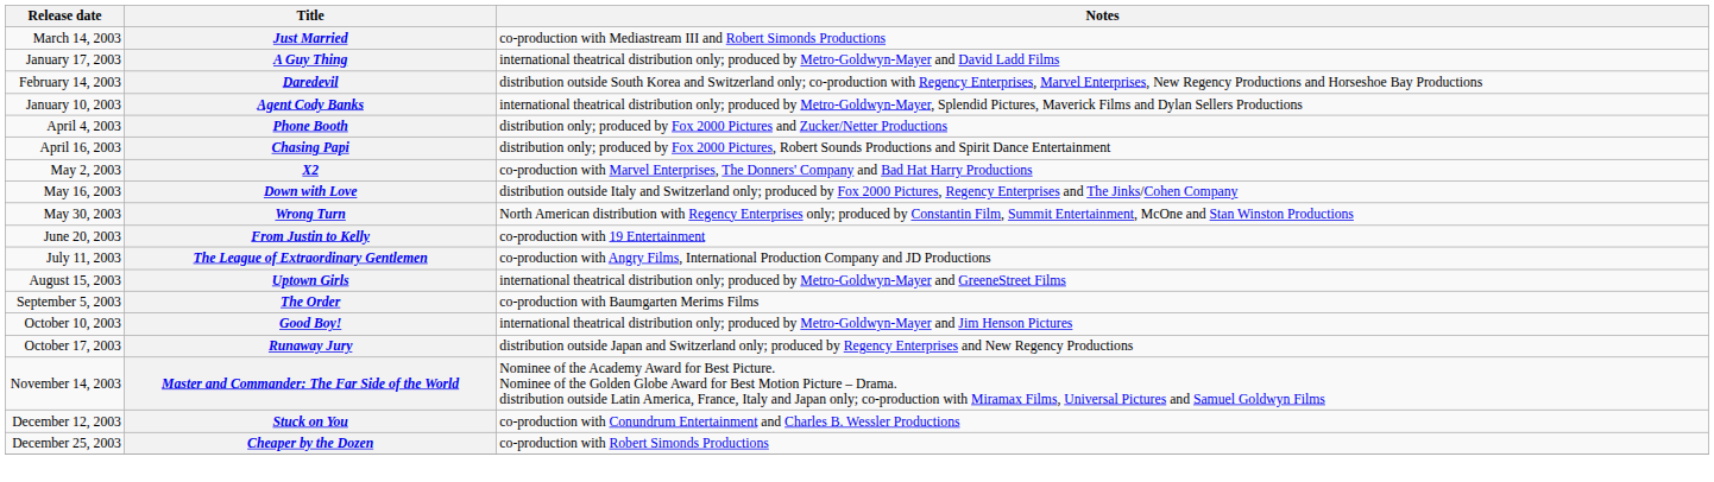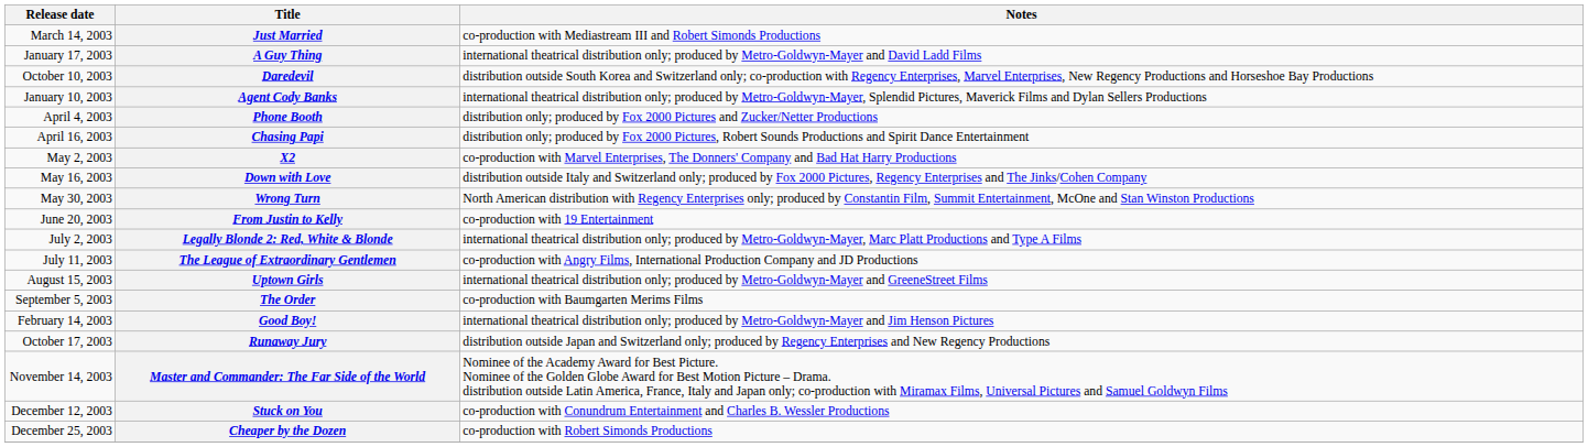 <table class="wikitable plainrowheaders sortable" style="width:99%;">
 <tr>
 <th scope="col" style="width:130px;">Release date</th>
 <th scope="col">Title</th>
 <th scope="col" class="unsortable">Notes</th>
 </tr>
 <tr>
 <td style="text-align:right;">March 14, 2003</td>
 <th scope="row"><em><a href='#'>Just Married</a></em></th>
 <td>co-production with Mediastream III and <a href='#'>Robert Simonds Productions</a></td>
 </tr>
 <tr>
 <td style="text-align:right;">January 17, 2003</td>
 <th scope="row"><em><a href='#'>A Guy Thing</a></em></th>
 <td>international theatrical distribution only; produced by <a href='#'>Metro-Goldwyn-Mayer</a> and <a href='#'>David Ladd Films</a></td>
 </tr>
 <tr>
-<td style="text-align:right;">February 14, 2003</td>
+<td style="text-align:right;">October 10, 2003</td>
 <th scope="row"><em><a href='#'>Daredevil</a></em></th>
 <td>distribution outside South Korea and Switzerland only; co-production with <a href='#'>Regency Enterprises</a>, <a href='#'>Marvel Enterprises</a>, New Regency Productions and Horseshoe Bay Productions</td>
 </tr>
 <tr>
 <td style="text-align:right;">January 10, 2003</td>
 <th scope="row"><em><a href='#'>Agent Cody Banks</a></em></th>
 <td>international theatrical distribution only; produced by <a href='#'>Metro-Goldwyn-Mayer</a>, Splendid Pictures, Maverick Films and Dylan Sellers Productions</td>
 </tr>
 <tr>
 <td style="text-align:right;">April 4, 2003</td>
 <th scope="row"><em><a href='#'>Phone Booth</a></em></th>
 <td>distribution only; produced by <a href='#'>Fox 2000 Pictures</a> and <a href='#'>Zucker/Netter Productions</a></td>
 </tr>
 <tr>
 <td style="text-align:right;">April 16, 2003</td>
 <th scope="row"><em><a href='#'>Chasing Papi</a></em></th>
 <td>distribution only; produced by <a href='#'>Fox 2000 Pictures</a>, Robert Sounds Productions and Spirit Dance Entertainment</td>
 </tr>
 <tr>
 <td style="text-align:right;">May 2, 2003</td>
 <th scope="row"><em><a href='#'>X2</a></em></th>
 <td>co-production with <a href='#'>Marvel Enterprises</a>, <a href='#'>The Donners' Company</a> and <a href='#'>Bad Hat Harry Productions</a></td>
 </tr>
 <tr>
 <td style="text-align:right;">May 16, 2003</td>
 <th scope="row"><em><a href='#'>Down with Love</a></em></th>
 <td>distribution outside Italy and Switzerland only; produced by <a href='#'>Fox 2000 Pictures</a>, <a href='#'>Regency Enterprises</a> and <a href='#'>The Jinks</a>/<a href='#'>Cohen Company</a></td>
 </tr>
 <tr>
 <td style="text-align:right;">May 30, 2003</td>
 <th scope="row"><em><a href='#'>Wrong Turn</a></em></th>
 <td>North American distribution with <a href='#'>Regency Enterprises</a> only; produced by <a href='#'>Constantin Film</a>, <a href='#'>Summit Entertainment</a>, McOne and <a href='#'>Stan Winston Productions</a></td>
 </tr>
 <tr>
 <td style="text-align:right;">June 20, 2003</td>
 <th scope="row"><em><a href='#'>From Justin to Kelly</a></em></th>
 <td>co-production with <a href='#'>19 Entertainment</a></td>
 </tr>
 <tr>
+<td style="text-align:right;">July 2, 2003</td>
+<th scope="row"><em><a href='#'>Legally Blonde 2: Red, White & Blonde</a></em></th>
+<td>international theatrical distribution only; produced by <a href='#'>Metro-Goldwyn-Mayer</a>, <a href='#'>Marc Platt Productions</a> and <a href='#'>Type A Films</a></td>
+</tr>
+<tr>
 <td style="text-align:right;">July 11, 2003</td>
 <th scope="row"><em><a href='#'>The League of Extraordinary Gentlemen</a></em></th>
 <td>co-production with <a href='#'>Angry Films</a>, International Production Company and JD Productions</td>
 </tr>
 <tr>
 <td style ="text-align:right;">August 15, 2003</td>
 <th scope="row"><em><a href='#'>Uptown Girls</a></em></th>
 <td>international theatrical distribution only; produced by <a href='#'>Metro-Goldwyn-Mayer</a> and <a href='#'>GreeneStreet Films</a></td>
 </tr>
 <tr>
 <td style="text-align:right;">September 5, 2003</td>
 <th scope="row"><em><a href='#'>The Order</a></em></th>
 <td>co-production with Baumgarten Merims Films</td>
 </tr>
 <tr>
-<td style="text-align:right;">October 10, 2003</td>
+<td style="text-align:right;">February 14, 2003</td>
 <th scope="row"><em><a href='#'>Good Boy!</a></em></th>
 <td>international theatrical distribution only; produced by <a href='#'>Metro-Goldwyn-Mayer</a> and <a href='#'>Jim Henson Pictures</a></td>
 </tr>
 <tr>
 <td style="text-align:right;">October 17, 2003</td>
 <th scope="row"><em><a href='#'>Runaway Jury</a></em></th>
 <td>distribution outside Japan and Switzerland only; produced by <a href='#'>Regency Enterprises</a> and New Regency Productions</td>
 </tr>
 <tr>
 <td style="text-align:right;">November 14, 2003</td>
 <th scope="row"><em><a href='#'>Master and Commander: The Far Side of the World</a></em></th>
 <td>Nominee of the Academy Award for Best Picture.<br>Nominee of the Golden Globe Award for Best Motion Picture – Drama.<br>distribution outside Latin America, France, Italy and Japan only; co-production with <a href='#'>Miramax Films</a>, <a href='#'>Universal Pictures</a> and <a href='#'>Samuel Goldwyn Films</a></td>
 </tr>
 <tr>
 <td style="text-align:right;">December 12, 2003</td>
 <th scope="row"><em><a href='#'>Stuck on You</a></em></th>
 <td>co-production with <a href='#'>Conundrum Entertainment</a> and <a href='#'>Charles B. Wessler Productions</a></td>
 </tr>
 <tr>
 <td style="text-align:right;">December 25, 2003</td>
 <th scope="row"><em><a href='#'>Cheaper by the Dozen</a></em></th>
 <td>co-production with <a href='#'>Robert Simonds Productions</a></td>
 </tr>
 <tr>
 </tr>
 </table>
